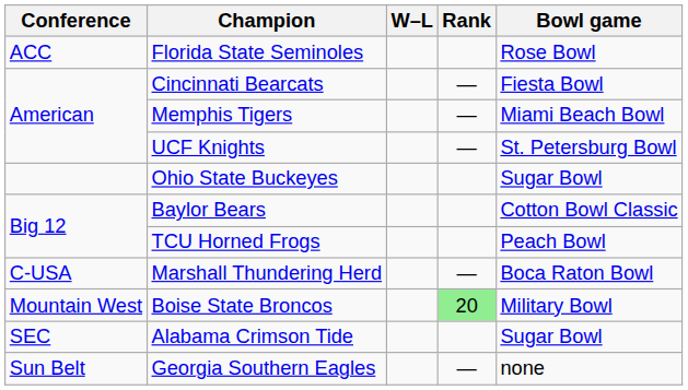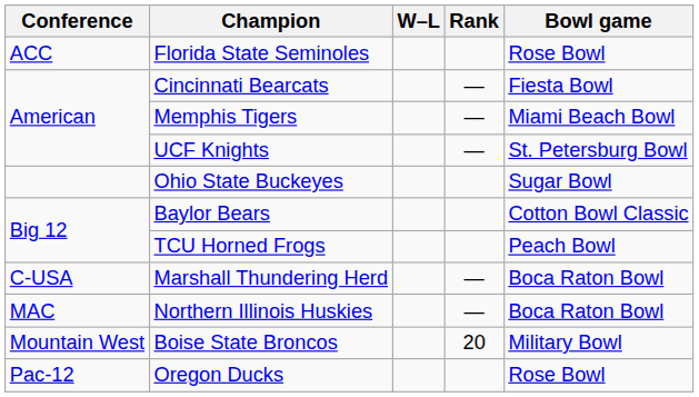 <table class="wikitable sortable">
 <tr>
 <th>Conference</th>
 <th>Champion</th>
 <th>W–L</th>
 <th>Rank</th>
 <th>Bowl game</th>
 </tr>
 <tr>
 <td><a href='#'>ACC</a></td>
 <td><a href='#'>Florida State Seminoles</a></td>
 <td></td>
 <td align=center></td>
 <td><a href='#'>Rose Bowl</a></td>
 </tr>
 <tr>
 <td rowspan=3><a href='#'>American</a></td>
 <td><a href='#'>Cincinnati Bearcats</a></td>
 <td align=center></td>
 <td align=center>—</td>
 <td><a href='#'>Fiesta Bowl</a></td>
 </tr>
 <tr>
 <td> <a href='#'>Memphis Tigers</a></td>
 <td align=center></td>
 <td align=center>—</td>
 <td><a href='#'>Miami Beach Bowl</a></td>
 </tr>
 <tr>
 <td> <a href='#'>UCF Knights</a></td>
 <td align=center></td>
 <td align=center>—</td>
 <td><a href='#'>St. Petersburg Bowl</a></td>
 </tr>
 <tr>
 <td></td>
 <td><a href='#'>Ohio State Buckeyes</a></td>
 <td></td>
 <td align=center></td>
 <td><a href='#'>Sugar Bowl</a></td>
 </tr>
 <tr>
 <td rowspan=2><a href='#'>Big 12</a></td>
 <td><a href='#'>Baylor Bears</a></td>
 <td></td>
 <td align=center></td>
 <td><a href='#'>Cotton Bowl Classic</a></td>
 </tr>
 <tr>
 <td> <a href='#'>TCU Horned Frogs</a></td>
 <td></td>
 <td align=center></td>
 <td><a href='#'>Peach Bowl</a></td>
 </tr>
 <tr>
 <td><a href='#'>C-USA</a></td>
 <td><a href='#'>Marshall Thundering Herd</a></td>
 <td></td>
 <td align=center>—</td>
 <td><a href='#'>Boca Raton Bowl</a></td>
 </tr>
 <tr>
+<td><a href='#'>MAC</a></td>
+<td><a href='#'>Northern Illinois Huskies</a></td>
+<td></td>
+<td align=center>—</td>
+<td><a href='#'>Boca Raton Bowl</a></td>
+</tr>
+<tr>
 <td><a href='#'>Mountain West</a></td>
 <td><a href='#'>Boise State Broncos</a></td>
 <td></td>
-<td align=center style="background: lightgreen;">20</td>
+<td align=center>20</td>
 <td><a href='#'>Military Bowl</a></td>
 </tr>
 <tr>
-<td><a href='#'>SEC</a></td>
-<td><a href='#'>Alabama Crimson Tide</a></td>
+<td><a href='#'>Pac-12</a></td>
+<td><a href='#'>Oregon Ducks</a></td>
 <td></td>
 <td align=center></td>
-<td><a href='#'>Sugar Bowl</a></td>
-</tr>
-<tr>
-<td><a href='#'>Sun Belt</a></td>
-<td><a href='#'>Georgia Southern Eagles</a></td>
-<td align=center></td>
-<td align=center>—</td>
-<td>none</td>
+<td><a href='#'>Rose Bowl</a></td>
 </tr>
 </table>
